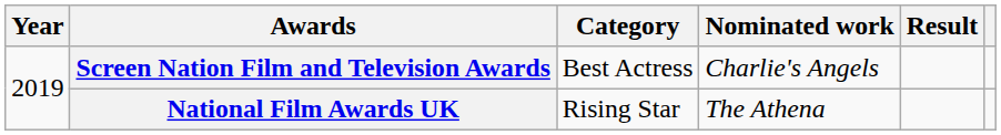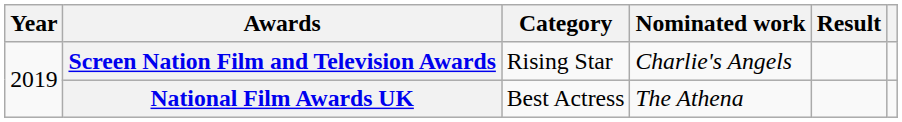 <table class="wikitable sortable plainrowheaders">
 <tr>
 <th>Year</th>
 <th>Awards</th>
 <th>Category</th>
 <th>Nominated work</th>
 <th>Result</th>
 <th scope="col" class="unsortable"></th>
 </tr>
 <tr>
 <td rowspan="2">2019</td>
 <th scope="row" rowspan="1" style="text-align:center;"><a href='#'>Screen Nation Film and Television Awards</a></th>
-<td>Best Actress</td>
+<td>Rising Star</td>
 <td><em>Charlie's Angels</td>
 <td></td>
 <td style="text-align:center;"></td>
 </tr>
 <tr>
 <th scope="row" rowspan="1" style="text-align:center;"><a href='#'>National Film Awards UK</a></th>
-<td>Rising Star</td>
+<td>Best Actress</td>
 <td><em>The Athena</em></td>
 <td></td>
 <td style="text-align:center;"></td>
 </tr>
 </table>
